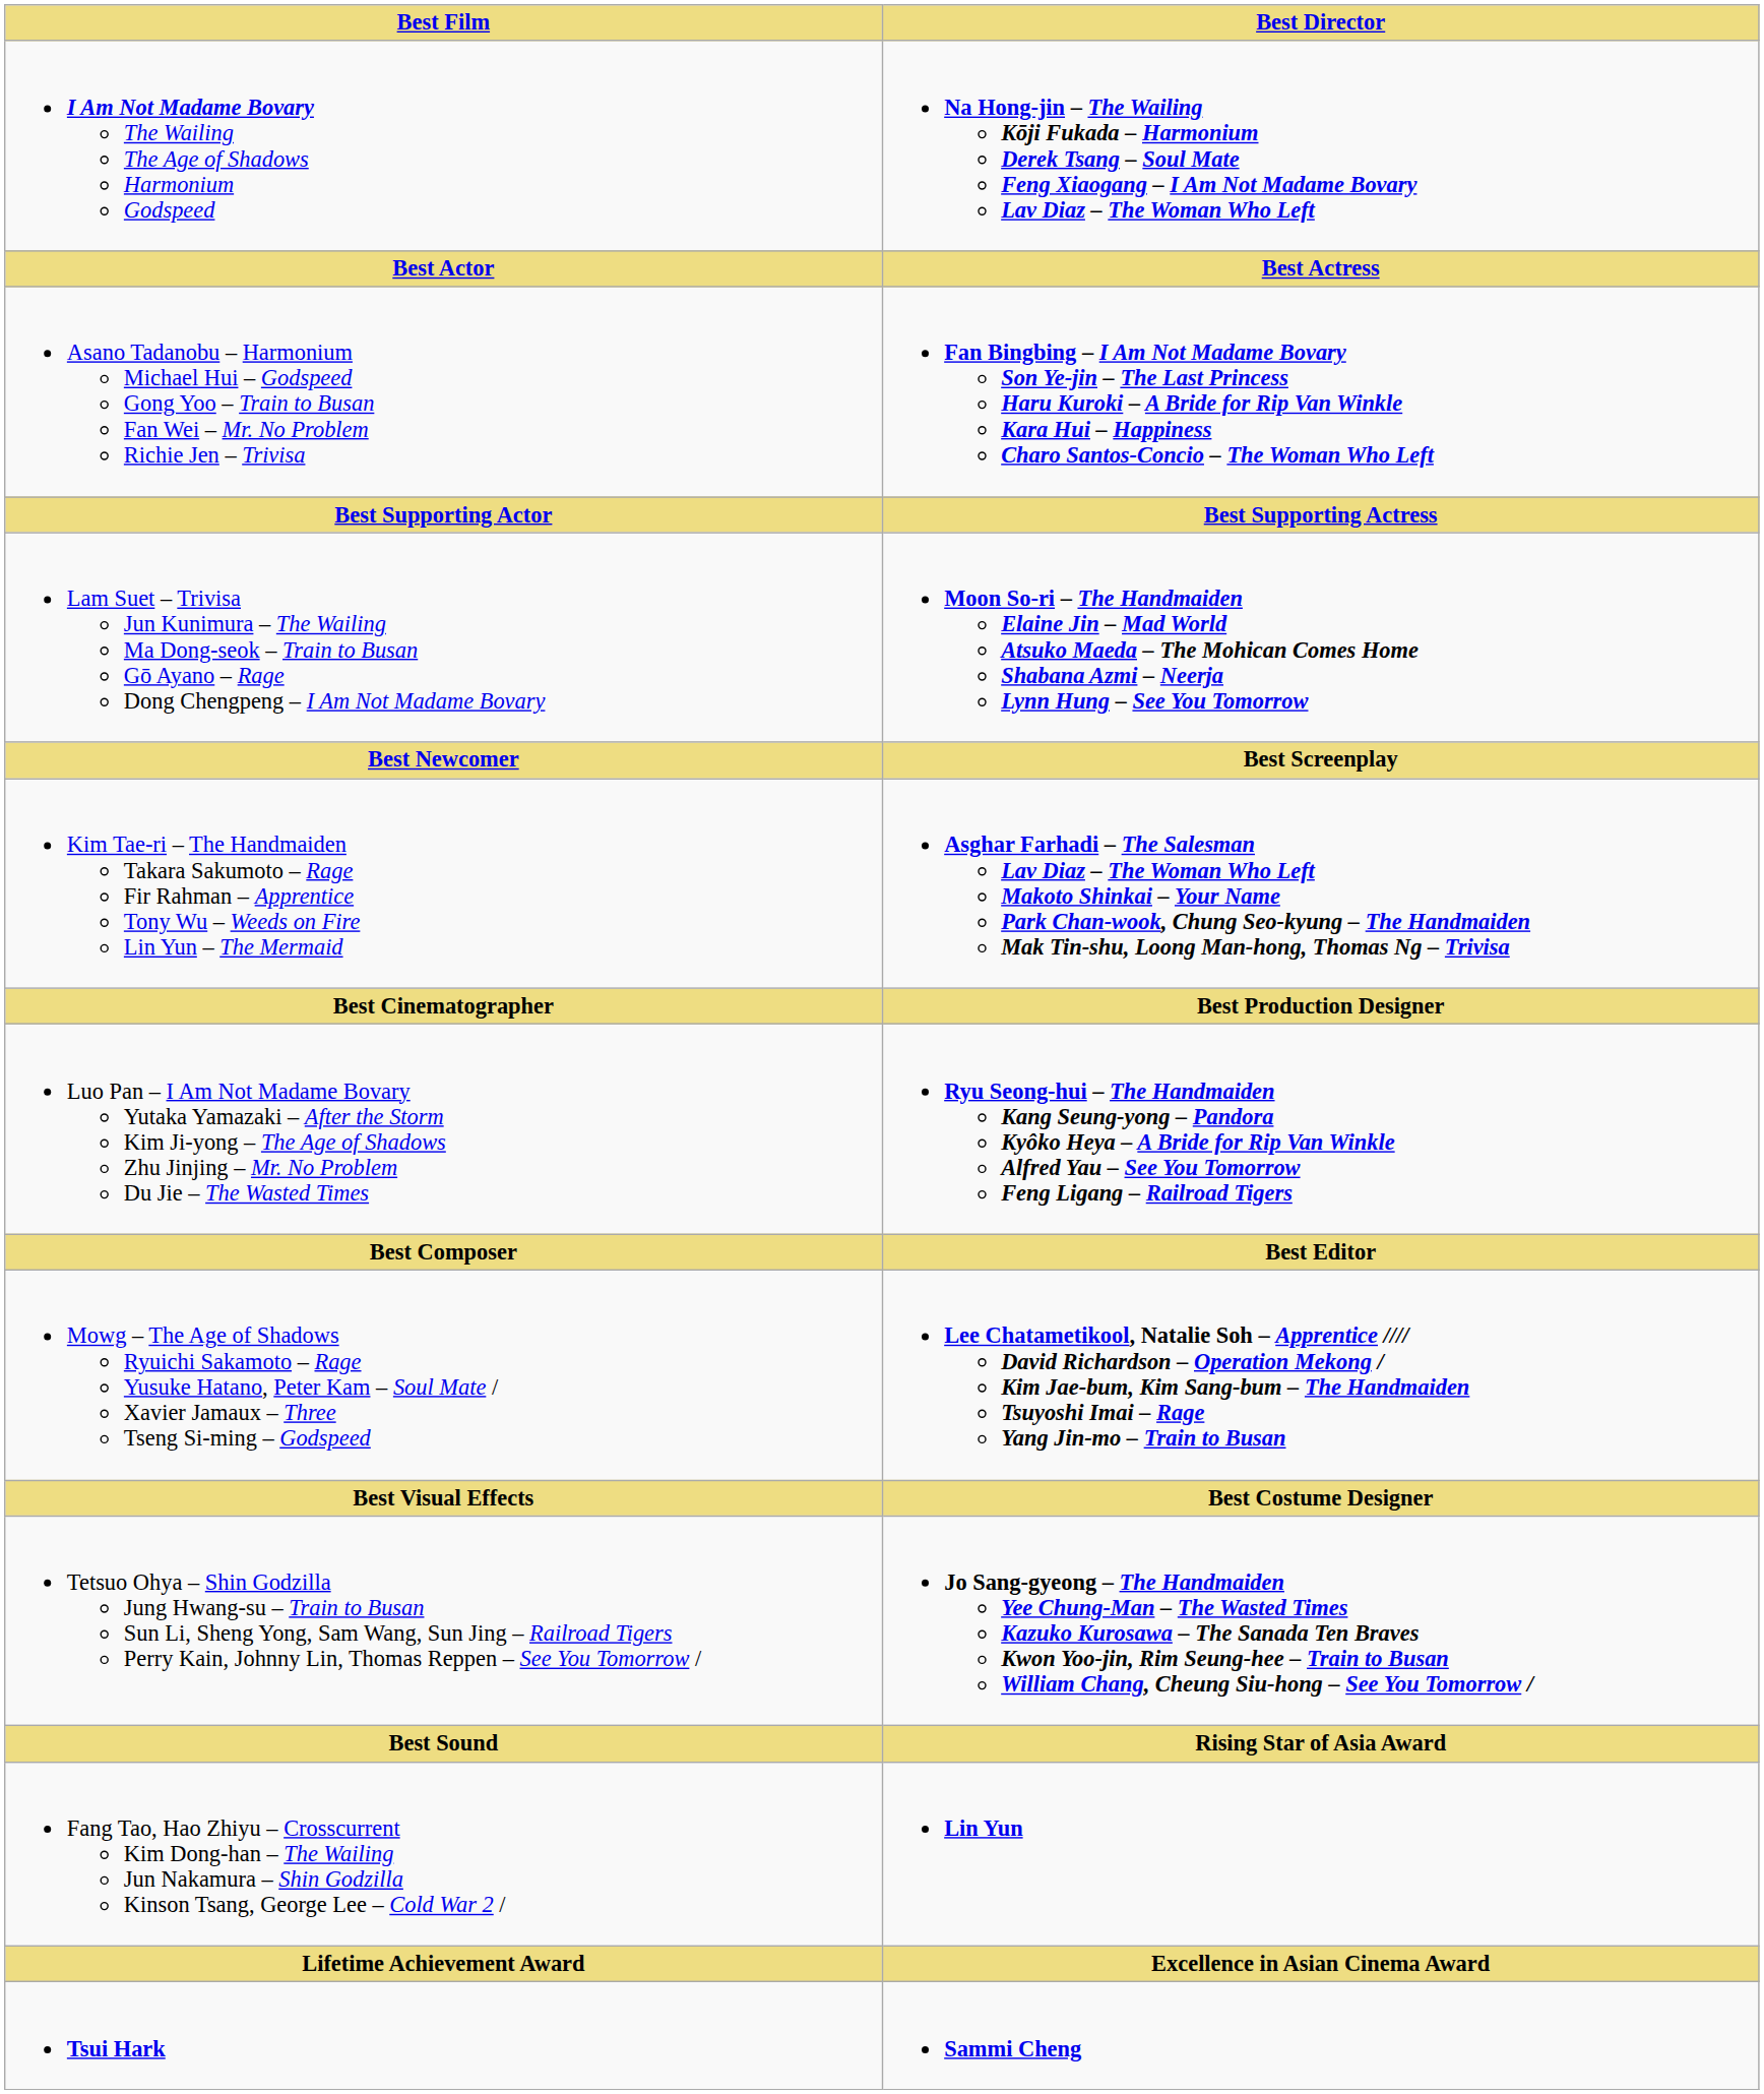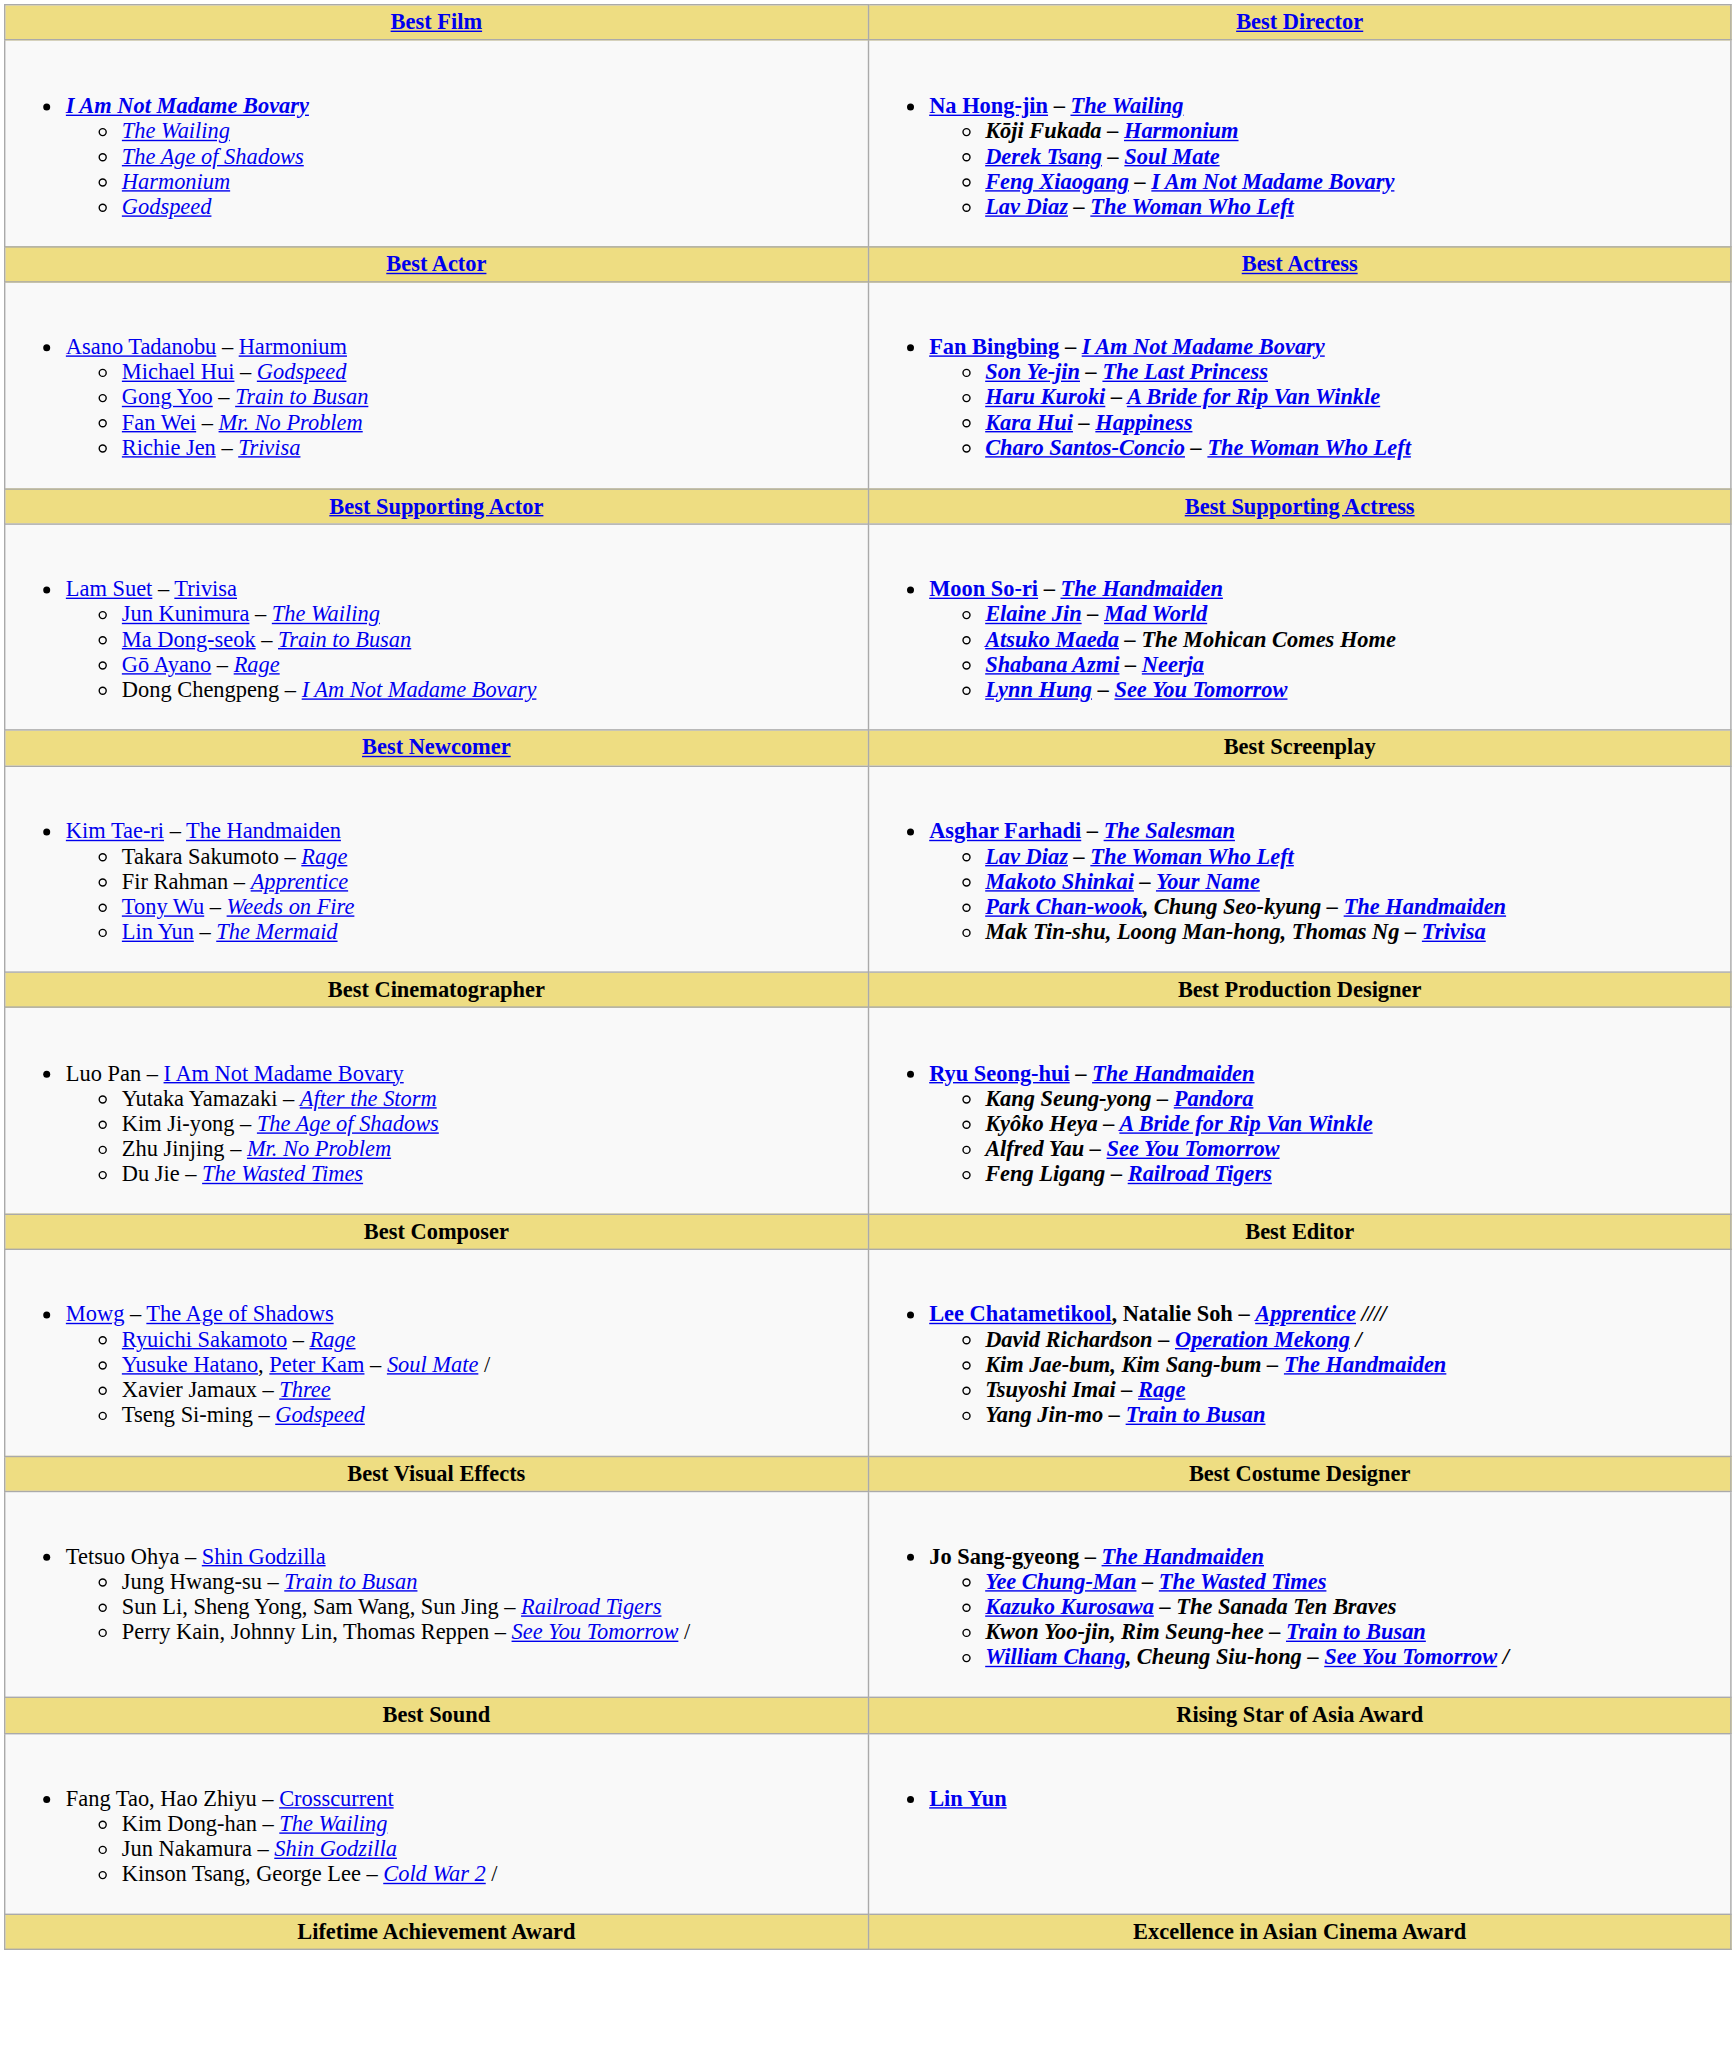 <table class="wikitable" align="center" |>
 <tr>
 <th style="background:#EEDD82;" ! align="center" width="32%"><a href='#'>Best Film</a></th>
 <th style="background:#EEDD82;" ! align="center" width="32%"><a href='#'>Best Director</a></th>
 </tr>
 <tr>
 <td valign="top"><br><ul><li><strong><em><a href='#'>I Am Not Madame Bovary</a></em></strong> <ul><li><em><a href='#'>The Wailing</a></em> </li><li><em><a href='#'>The Age of Shadows</a></em> </li><li><em><a href='#'>Harmonium</a></em> </li><li><em><a href='#'>Godspeed</a></em> </li></ul></li></ul></td>
 <td valign="top"><br><ul><li><strong><a href='#'>Na Hong-jin</a> – <em><a href='#'>The Wailing</a><strong><em> <ul><li>Kōji Fukada – </em><a href='#'>Harmonium</a><em> </li><li><a href='#'>Derek Tsang</a> – </em><a href='#'>Soul Mate</a><em> </li><li><a href='#'>Feng Xiaogang</a> – </em><a href='#'>I Am Not Madame Bovary</a><em> </li><li><a href='#'>Lav Diaz</a> – </em><a href='#'>The Woman Who Left</a><em> </li></ul></li></ul></td>
 </tr>
 <tr>
 <th style="background:#EEDD82;" ! align="center" width="40%"><a href='#'>Best Actor</a></th>
 <th style="background:#EEDD82;" ! align="center" width="40%"><a href='#'>Best Actress</a></th>
 </tr>
 <tr>
 <td valign="top"><br><ul><li></strong><a href='#'>Asano Tadanobu</a> – </em><a href='#'>Harmonium</a></em></strong> <ul><li><a href='#'>Michael Hui</a> – <em><a href='#'>Godspeed</a></em> </li><li><a href='#'>Gong Yoo</a> – <em><a href='#'>Train to Busan</a></em> </li><li><a href='#'>Fan Wei</a> – <em><a href='#'>Mr. No Problem</a></em> </li><li><a href='#'>Richie Jen</a> – <em><a href='#'>Trivisa</a></em> </li></ul></li></ul></td>
 <td valign="top"><br><ul><li><strong><a href='#'>Fan Bingbing</a> – <em><a href='#'>I Am Not Madame Bovary</a><strong><em> <ul><li><a href='#'>Son Ye-jin</a> – </em><a href='#'>The Last Princess</a><em> </li><li><a href='#'>Haru Kuroki</a> – </em><a href='#'>A Bride for Rip Van Winkle</a><em> </li><li><a href='#'>Kara Hui</a> – </em><a href='#'>Happiness</a><em> </li><li><a href='#'>Charo Santos-Concio</a> – </em><a href='#'>The Woman Who Left</a><em> </li></ul></li></ul></td>
 </tr>
 <tr>
 <th style="background:#EEDD82;" ! align="center" width="40%"><a href='#'>Best Supporting Actor</a></th>
 <th style="background:#EEDD82;" ! align="center" width="40%"><a href='#'>Best Supporting Actress</a></th>
 </tr>
 <tr>
 <td valign="top"><br><ul><li></strong><a href='#'>Lam Suet</a> – </em><a href='#'>Trivisa</a></em></strong> <ul><li><a href='#'>Jun Kunimura</a> – <em><a href='#'>The Wailing</a></em> </li><li><a href='#'>Ma Dong-seok</a> – <em><a href='#'>Train to Busan</a></em> </li><li><a href='#'>Gō Ayano</a> – <em><a href='#'>Rage</a></em> </li><li>Dong Chengpeng – <em><a href='#'>I Am Not Madame Bovary</a></em> </li></ul></li></ul></td>
 <td valign="top"><br><ul><li><strong><a href='#'>Moon So-ri</a> – <em><a href='#'>The Handmaiden</a><strong><em> <ul><li><a href='#'>Elaine Jin</a> – </em><a href='#'>Mad World</a><em> </li><li><a href='#'>Atsuko Maeda</a> – </em>The Mohican Comes Home<em> </li><li><a href='#'>Shabana Azmi</a> – </em><a href='#'>Neerja</a><em> </li><li><a href='#'>Lynn Hung</a> – </em><a href='#'>See You Tomorrow</a><em> </li></ul></li></ul></td>
 </tr>
 <tr>
 <th style="background:#EEDD82;" ! align="center" width="40%"><a href='#'>Best Newcomer</a></th>
 <th style="background:#EEDD82;" ! align="center" width="40%">Best Screenplay</th>
 </tr>
 <tr>
 <td valign="top"><br><ul><li></strong><a href='#'>Kim Tae-ri</a> – </em><a href='#'>The Handmaiden</a></em></strong> <ul><li>Takara Sakumoto – <em><a href='#'>Rage</a></em> </li><li>Fir Rahman – <em><a href='#'>Apprentice</a></em> </li><li><a href='#'>Tony Wu</a> – <em><a href='#'>Weeds on Fire</a></em> </li><li><a href='#'>Lin Yun</a> – <em><a href='#'>The Mermaid</a></em> </li></ul></li></ul></td>
 <td valign="top"><br><ul><li><strong><a href='#'>Asghar Farhadi</a> – <em><a href='#'>The Salesman</a><strong><em> <ul><li><a href='#'>Lav Diaz</a> – </em><a href='#'>The Woman Who Left</a><em> </li><li><a href='#'>Makoto Shinkai</a> – </em><a href='#'>Your Name</a><em> </li><li><a href='#'>Park Chan-wook</a>, Chung Seo-kyung – </em><a href='#'>The Handmaiden</a><em> </li><li>Mak Tin-shu, Loong Man-hong, Thomas Ng – </em><a href='#'>Trivisa</a><em> </li></ul></li></ul></td>
 </tr>
 <tr>
 <th style="background:#EEDD82;" ! align="center" width="40%">Best Cinematographer</th>
 <th style="background:#EEDD82;" ! align="center" width="40%">Best Production Designer</th>
 </tr>
 <tr>
 <td valign="top"><br><ul><li></strong>Luo Pan – </em><a href='#'>I Am Not Madame Bovary</a></em></strong> <ul><li>Yutaka Yamazaki – <em><a href='#'>After the Storm</a></em> </li><li>Kim Ji-yong – <em><a href='#'>The Age of Shadows</a></em> </li><li>Zhu Jinjing – <em><a href='#'>Mr. No Problem</a></em> </li><li>Du Jie – <em><a href='#'>The Wasted Times</a></em> </li></ul></li></ul></td>
 <td valign="top"><br><ul><li><strong><a href='#'>Ryu Seong-hui</a> – <em><a href='#'>The Handmaiden</a><strong><em> <ul><li>Kang Seung-yong – </em><a href='#'>Pandora</a><em> </li><li>Kyôko Heya – </em><a href='#'>A Bride for Rip Van Winkle</a><em> </li><li>Alfred Yau – </em><a href='#'>See You Tomorrow</a><em> </li><li>Feng Ligang – </em><a href='#'>Railroad Tigers</a><em> </li></ul></li></ul></td>
 </tr>
 <tr>
 <th style="background:#EEDD82;" ! align="center" width="40%">Best Composer</th>
 <th style="background:#EEDD82;" ! align="center" width="40%">Best Editor</th>
 </tr>
 <tr>
 <td valign="top"><br><ul><li></strong><a href='#'>Mowg</a> – </em><a href='#'>The Age of Shadows</a></em></strong>  <ul><li><a href='#'>Ryuichi Sakamoto</a> – <em><a href='#'>Rage</a></em> </li><li><a href='#'>Yusuke Hatano</a>, <a href='#'>Peter Kam</a> – <em><a href='#'>Soul Mate</a></em> /</li><li>Xavier Jamaux – <em><a href='#'>Three</a></em> </li><li>Tseng Si-ming – <em><a href='#'>Godspeed</a></em> </li></ul></li></ul></td>
 <td valign="top"><br><ul><li><strong><a href='#'>Lee Chatametikool</a>, Natalie Soh – <em><a href='#'>Apprentice</a><strong><em> ////<ul><li>David Richardson – </em><a href='#'>Operation Mekong</a><em> /</li><li>Kim Jae-bum, Kim Sang-bum – </em><a href='#'>The Handmaiden</a><em> </li><li>Tsuyoshi Imai – </em><a href='#'>Rage</a><em> </li><li>Yang Jin-mo – </em><a href='#'>Train to Busan</a><em> </li></ul></li></ul></td>
 </tr>
 <tr>
 <th style="background:#EEDD82;" ! align="center" width="40%">Best Visual Effects</th>
 <th style="background:#EEDD82;" ! align="center" width="40%">Best Costume Designer</th>
 </tr>
 <tr>
 <td valign="top"><br><ul><li></strong>Tetsuo Ohya – </em><a href='#'>Shin Godzilla</a></em></strong> <ul><li>Jung Hwang-su – <em><a href='#'>Train to Busan</a></em> </li><li>Sun Li, Sheng Yong, Sam Wang, Sun Jing – <em><a href='#'>Railroad Tigers</a></em> </li><li>Perry Kain, Johnny Lin, Thomas Reppen – <em><a href='#'>See You Tomorrow</a></em> /</li></ul></li></ul></td>
 <td valign="top"><br><ul><li><strong>Jo Sang-gyeong – <em><a href='#'>The Handmaiden</a><strong><em> <ul><li><a href='#'>Yee Chung-Man</a> – </em><a href='#'>The Wasted Times</a><em> </li><li><a href='#'>Kazuko Kurosawa</a> – </em>The Sanada Ten Braves<em> </li><li>Kwon Yoo-jin, Rim Seung-hee – </em><a href='#'>Train to Busan</a><em> </li><li><a href='#'>William Chang</a>, Cheung Siu-hong – </em><a href='#'>See You Tomorrow</a><em> /</li></ul></li></ul></td>
 </tr>
 <tr>
 <th style="background:#EEDD82;" ! align="center" width="40%">Best Sound</th>
 <th style="background:#EEDD82;" ! align="center" width="40%">Rising Star of Asia Award</th>
 </tr>
 <tr>
 <td valign="top"><br><ul><li></strong>Fang Tao, Hao Zhiyu – </em><a href='#'>Crosscurrent</a></em></strong> <ul><li>Kim Dong-han – <em><a href='#'>The Wailing</a></em> </li><li>Jun Nakamura – <em><a href='#'>Shin Godzilla</a></em> </li><li>Kinson Tsang, George Lee – <em><a href='#'>Cold War 2</a></em> /</li></ul></li></ul></td>
 <td valign="top"><br><ul><li><strong><a href='#'>Lin Yun</a></strong> </li></ul></td>
 </tr>
 <tr>
 <th style="background:#EEDD82;" ! align="center" width="40%">Lifetime Achievement Award</th>
 <th style="background:#EEDD82;" ! align="center" width="40%">Excellence in Asian Cinema Award</th>
 </tr>
-<tr>
-<td valign="top"><br><ul><li><strong><a href='#'>Tsui Hark</a></strong> </li></ul></td>
-<td valign="top"><br><ul><li><strong><a href='#'>Sammi Cheng</a></strong> </li></ul></td>
-</tr>
 </table>
